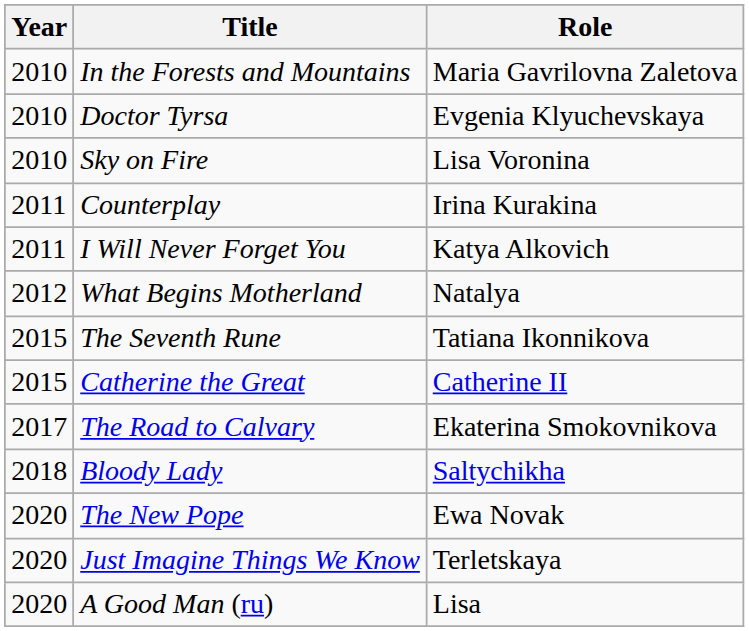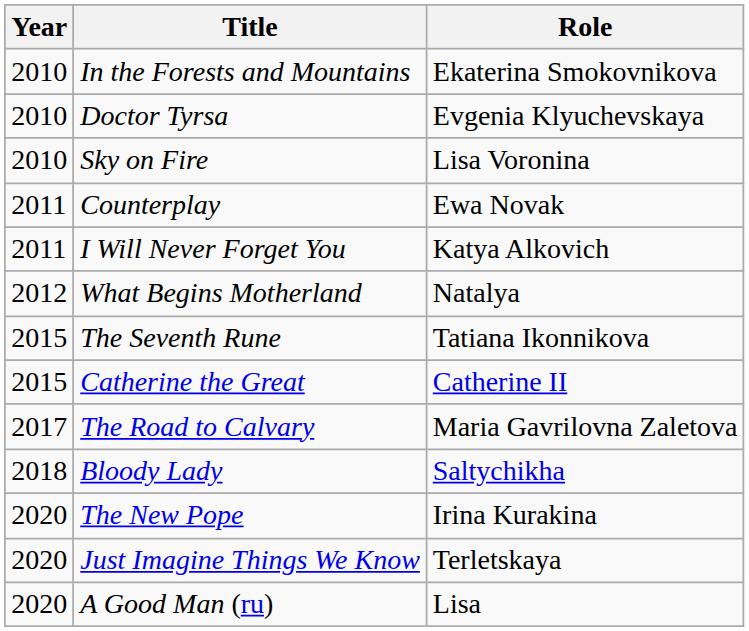 <table class="wikitable sortable">
 <tr>
 <th>Year</th>
 <th>Title</th>
 <th>Role</th>
 </tr>
 <tr>
 <td>2010</td>
 <td><em>In the Forests and Mountains</em></td>
-<td>Maria Gavrilovna Zaletova</td>
+<td>Ekaterina Smokovnikova</td>
 </tr>
 <tr>
 <td>2010</td>
 <td><em>Doctor Tyrsa</em></td>
 <td>Evgenia Klyuchevskaya</td>
 </tr>
 <tr>
 <td>2010</td>
 <td><em>Sky on Fire</em></td>
 <td>Lisa Voronina</td>
 </tr>
 <tr>
 <td>2011</td>
 <td><em>Counterplay</em></td>
-<td>Irina Kurakina</td>
+<td>Ewa Novak</td>
 </tr>
 <tr>
 <td>2011</td>
 <td><em>I Will Never Forget You</em></td>
 <td>Katya Alkovich</td>
 </tr>
 <tr>
 <td>2012</td>
 <td><em>What Begins Motherland</em></td>
 <td>Natalya</td>
 </tr>
 <tr>
 <td>2015</td>
 <td><em>The Seventh Rune</em></td>
 <td>Tatiana Ikonnikova</td>
 </tr>
 <tr>
 <td>2015</td>
 <td><em><a href='#'>Catherine the Great</a></em></td>
 <td><a href='#'>Catherine II</a></td>
 </tr>
 <tr>
 <td>2017</td>
 <td><em><a href='#'>The Road to Calvary</a></em></td>
-<td>Ekaterina Smokovnikova</td>
+<td>Maria Gavrilovna Zaletova</td>
 </tr>
 <tr>
 <td>2018</td>
 <td><em><a href='#'>Bloody Lady</a></em></td>
 <td><a href='#'>Saltychikha</a></td>
 </tr>
 <tr>
 <td>2020</td>
 <td><em><a href='#'>The New Pope</a></em></td>
-<td>Ewa Novak</td>
+<td>Irina Kurakina</td>
 </tr>
 <tr>
 <td>2020</td>
 <td><em><a href='#'>Just Imagine Things We Know</a></em></td>
 <td>Terletskaya</td>
 </tr>
 <tr>
 <td>2020</td>
 <td><em>A Good Man</em> (<a href='#'>ru</a>)</td>
 <td>Lisa</td>
 </tr>
 </table>
